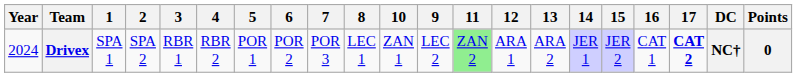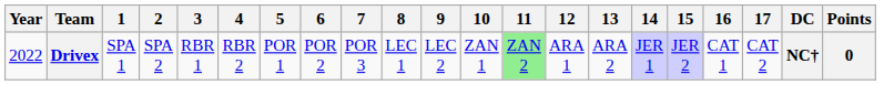 <table class="wikitable" style="text-align:center; font-size:85%">
 <tr>
 <th>Year</th>
 <th>Team</th>
 <th>1</th>
 <th>2</th>
 <th>3</th>
 <th>4</th>
 <th>5</th>
 <th>6</th>
 <th>7</th>
 <th>8</th>
+<th>9</th>
 <th>10</th>
-<th>9</th>
 <th>11</th>
 <th>12</th>
 <th>13</th>
 <th>14</th>
 <th>15</th>
 <th>16</th>
 <th>17</th>
 <th>DC</th>
 <th>Points</th>
 </tr>
 <tr>
-<td><a href='#'>2024</a></td>
+<td><a href='#'>2022</a></td>
 <th nowrap><a href='#'>Drivex</a></th>
 <td><a href='#'>SPA<br>1</a></td>
 <td><a href='#'>SPA<br>2</a></td>
 <td><a href='#'>RBR<br>1</a></td>
 <td><a href='#'>RBR<br>2</a></td>
 <td><a href='#'>POR<br>1</a></td>
 <td><a href='#'>POR<br>2</a></td>
 <td><a href='#'>POR<br>3</a></td>
 <td><a href='#'>LEC<br>1</a></td>
+<td><a href='#'>LEC<br>2</a></td>
 <td><a href='#'>ZAN<br>1</a></td>
-<td><a href='#'>LEC<br>2</a></td>
 <td style="background: lightgreen;"><a href='#'>ZAN<br>2</a></td>
 <td><a href='#'>ARA<br>1</a></td>
 <td><a href='#'>ARA<br>2</a></td>
 <td style="background:#CFCFFF;"><a href='#'>JER<br>1</a><br></td>
 <td style="background:#CFCFFF;"><a href='#'>JER<br>2</a><br></td>
 <td><a href='#'>CAT<br>1</a></td>
-<td><strong><a href='#'>CAT<br>2</a></strong></td>
+<td><a href='#'>CAT<br>2</a></td>
 <th>NC†</th>
 <th>0</th>
 </tr>
 </table>
